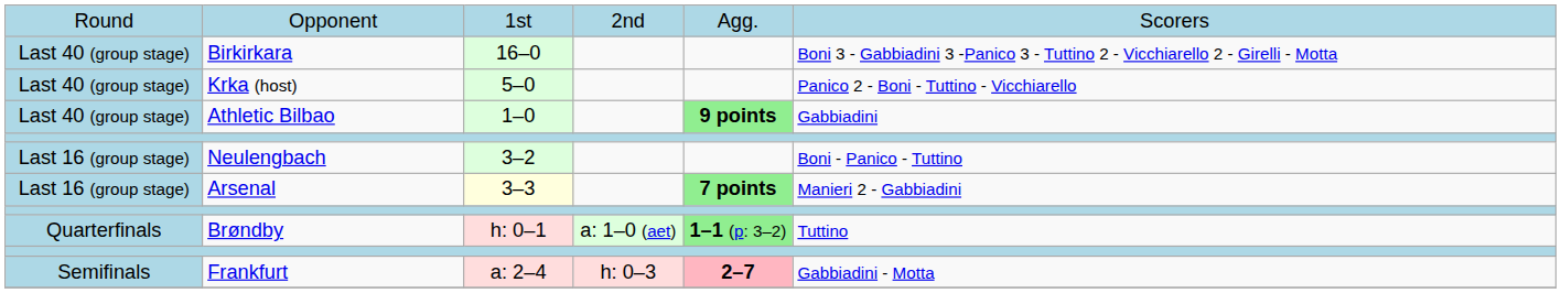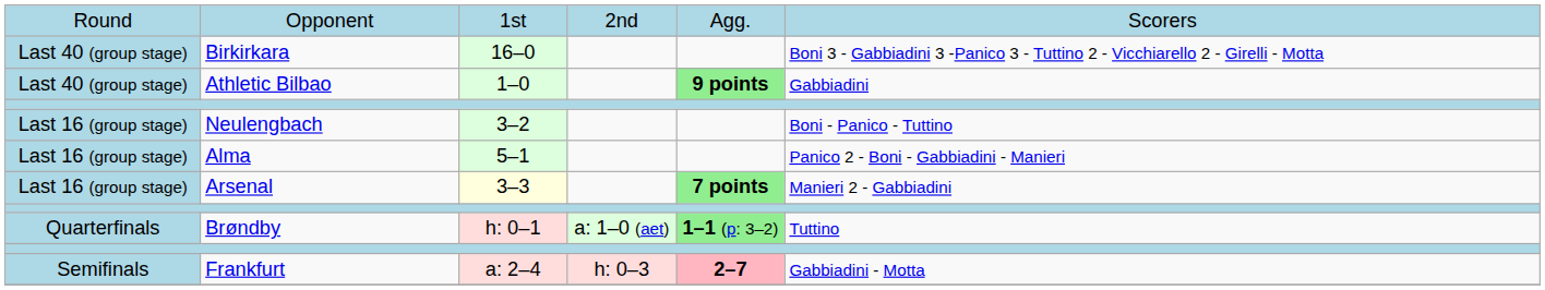 <table class="wikitable" style="text-align:center">
 <tr bgcolor=lightblue>
 <td width=150px>Round</td>
 <td width=200px>Opponent</td>
 <td width=80px>1st</td>
 <td width=80px>2nd</td>
 <td width=80px>Agg.</td>
 <td width=600px>Scorers</td>
 </tr>
 <tr>
 <td bgcolor=lightblue>Last 40 <small>(group stage)</small></td>
 <td align=left> <a href='#'>Birkirkara</a></td>
 <td bgcolor="#ddffdd">16–0</td>
 <td></td>
 <td></td>
 <td align=left><small><a href='#'>Boni</a> 3 - <a href='#'>Gabbiadini</a> 3 -<a href='#'>Panico</a> 3 - <a href='#'>Tuttino</a> 2 - <a href='#'>Vicchiarello</a> 2 - <a href='#'>Girelli</a> - <a href='#'>Motta</a></small></td>
 </tr>
 <tr>
 <td bgcolor=lightblue>Last 40 <small>(group stage)</small></td>
-<td align=left> <a href='#'>Krka</a> <small>(host)</small></td>
-<td bgcolor="#ddffdd">5–0</td>
-<td></td>
-<td></td>
-<td align=left><small><a href='#'>Panico</a> 2 - <a href='#'>Boni</a> - <a href='#'>Tuttino</a> - <a href='#'>Vicchiarello</a></small></td>
-</tr>
-<tr>
-<td bgcolor=lightblue>Last 40 <small>(group stage)</small></td>
 <td align=left> <a href='#'>Athletic Bilbao</a></td>
 <td bgcolor="#ddffdd">1–0</td>
 <td></td>
 <td bgcolor=lightgreen><strong>9 points</strong></td>
 <td align=left><small><a href='#'>Gabbiadini</a></small></td>
 </tr>
 <tr bgcolor=lightblue>
 <td colspan=6></td>
 </tr>
 <tr>
 <td bgcolor=lightblue>Last 16 <small>(group stage)</small></td>
 <td align=left> <a href='#'>Neulengbach</a></td>
 <td bgcolor="#ddffdd">3–2</td>
 <td></td>
 <td></td>
 <td align=left><small><a href='#'>Boni</a> - <a href='#'>Panico</a> - <a href='#'>Tuttino</a></small></td>
+</tr>
+<tr>
+<td bgcolor=lightblue>Last 16 <small>(group stage)</small></td>
+<td align=left> <a href='#'>Alma</a></td>
+<td bgcolor="#ddffdd">5–1</td>
+<td></td>
+<td></td>
+<td align=left><small><a href='#'>Panico</a> 2 - <a href='#'>Boni</a> - <a href='#'>Gabbiadini</a> - <a href='#'>Manieri</a></small></td>
 </tr>
 <tr>
 <td bgcolor=lightblue>Last 16 <small>(group stage)</small></td>
 <td align=left> <a href='#'>Arsenal</a></td>
 <td bgcolor="#ffffdd">3–3</td>
 <td></td>
 <td bgcolor=lightgreen><strong>7 points</strong></td>
 <td align=left><small><a href='#'>Manieri</a> 2 - <a href='#'>Gabbiadini</a></small></td>
 </tr>
 <tr bgcolor=lightblue>
 <td colspan=6></td>
 </tr>
 <tr>
 <td bgcolor=lightblue>Quarterfinals</td>
 <td align=left> <a href='#'>Brøndby</a></td>
 <td bgcolor="#ffdddd">h: 0–1</td>
 <td bgcolor="#ddffdd">a: 1–0 <small>(<a href='#'>aet</a>)</small></td>
 <td bgcolor=lightgreen><strong>1–1</strong> <small>(<a href='#'>p</a>: 3–2)</small></td>
 <td align=left><small><a href='#'>Tuttino</a></small></td>
 </tr>
 <tr bgcolor=lightblue>
 <td colspan=6></td>
 </tr>
 <tr>
 <td bgcolor=lightblue>Semifinals</td>
 <td align=left> <a href='#'>Frankfurt</a></td>
 <td bgcolor="#ffdddd">a: 2–4</td>
 <td bgcolor="#ffdddd">h: 0–3</td>
 <td bgcolor=lightpink><strong>2–7</strong></td>
 <td align=left><small><a href='#'>Gabbiadini</a> - <a href='#'>Motta</a></small></td>
 </tr>
 <tr>
 </tr>
 </table>
